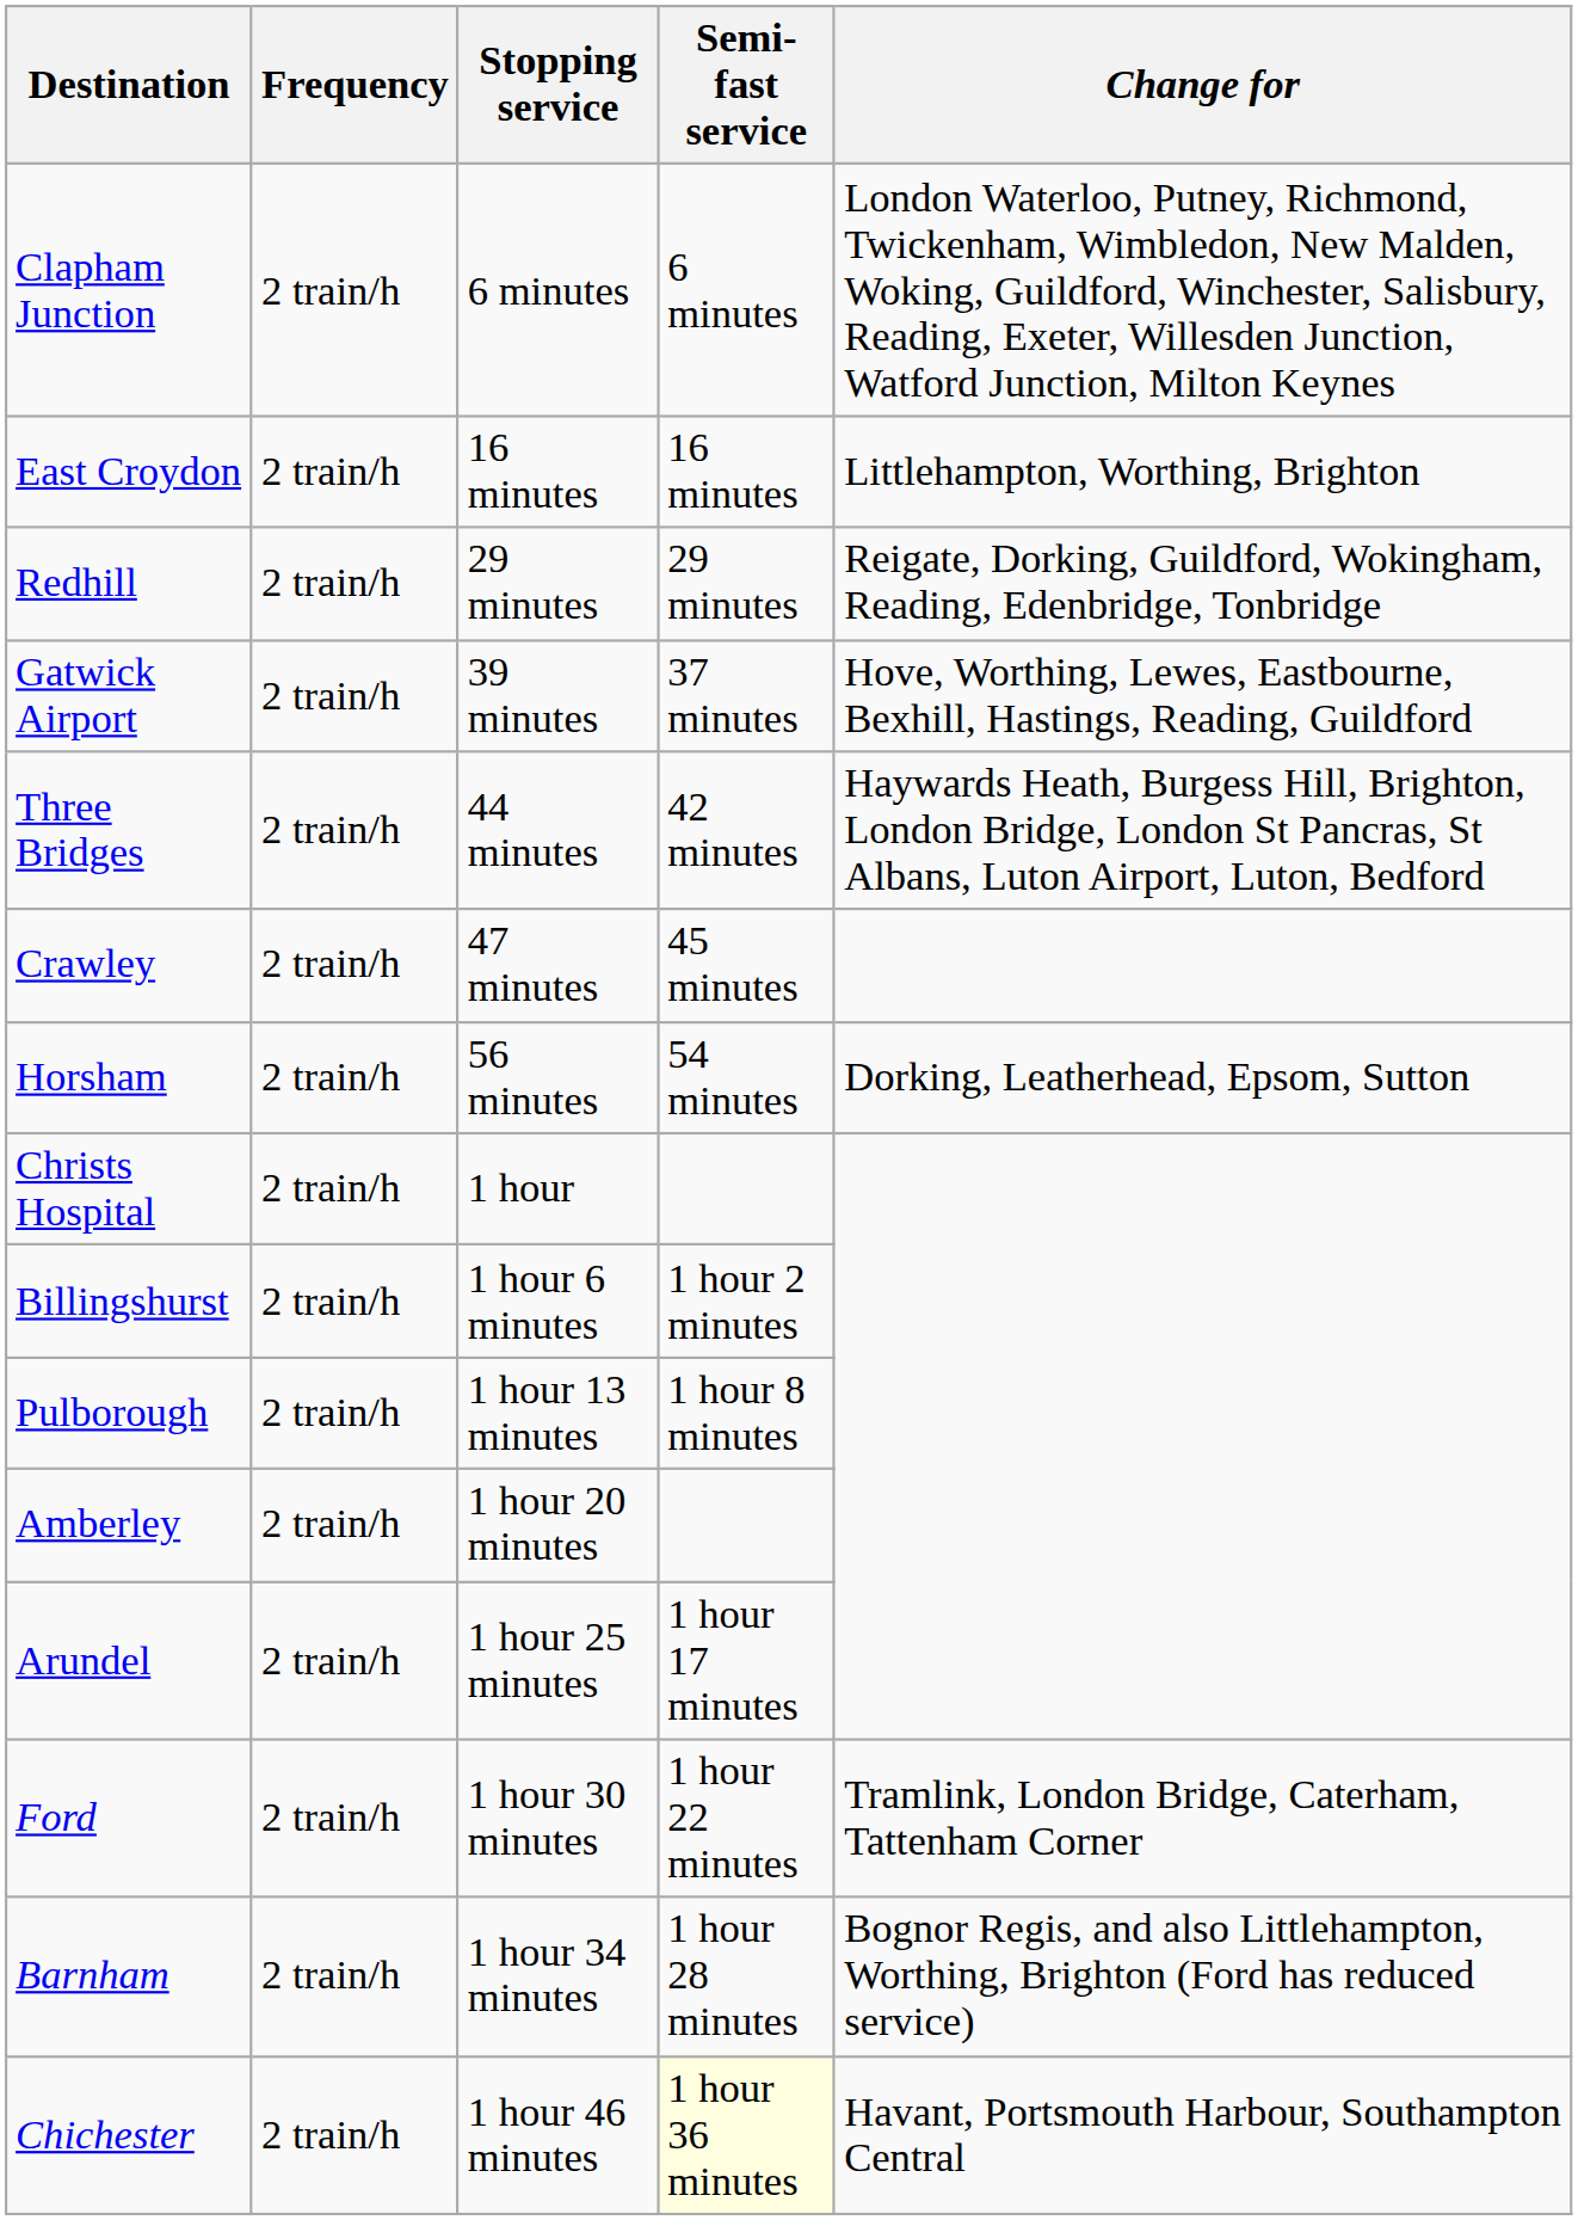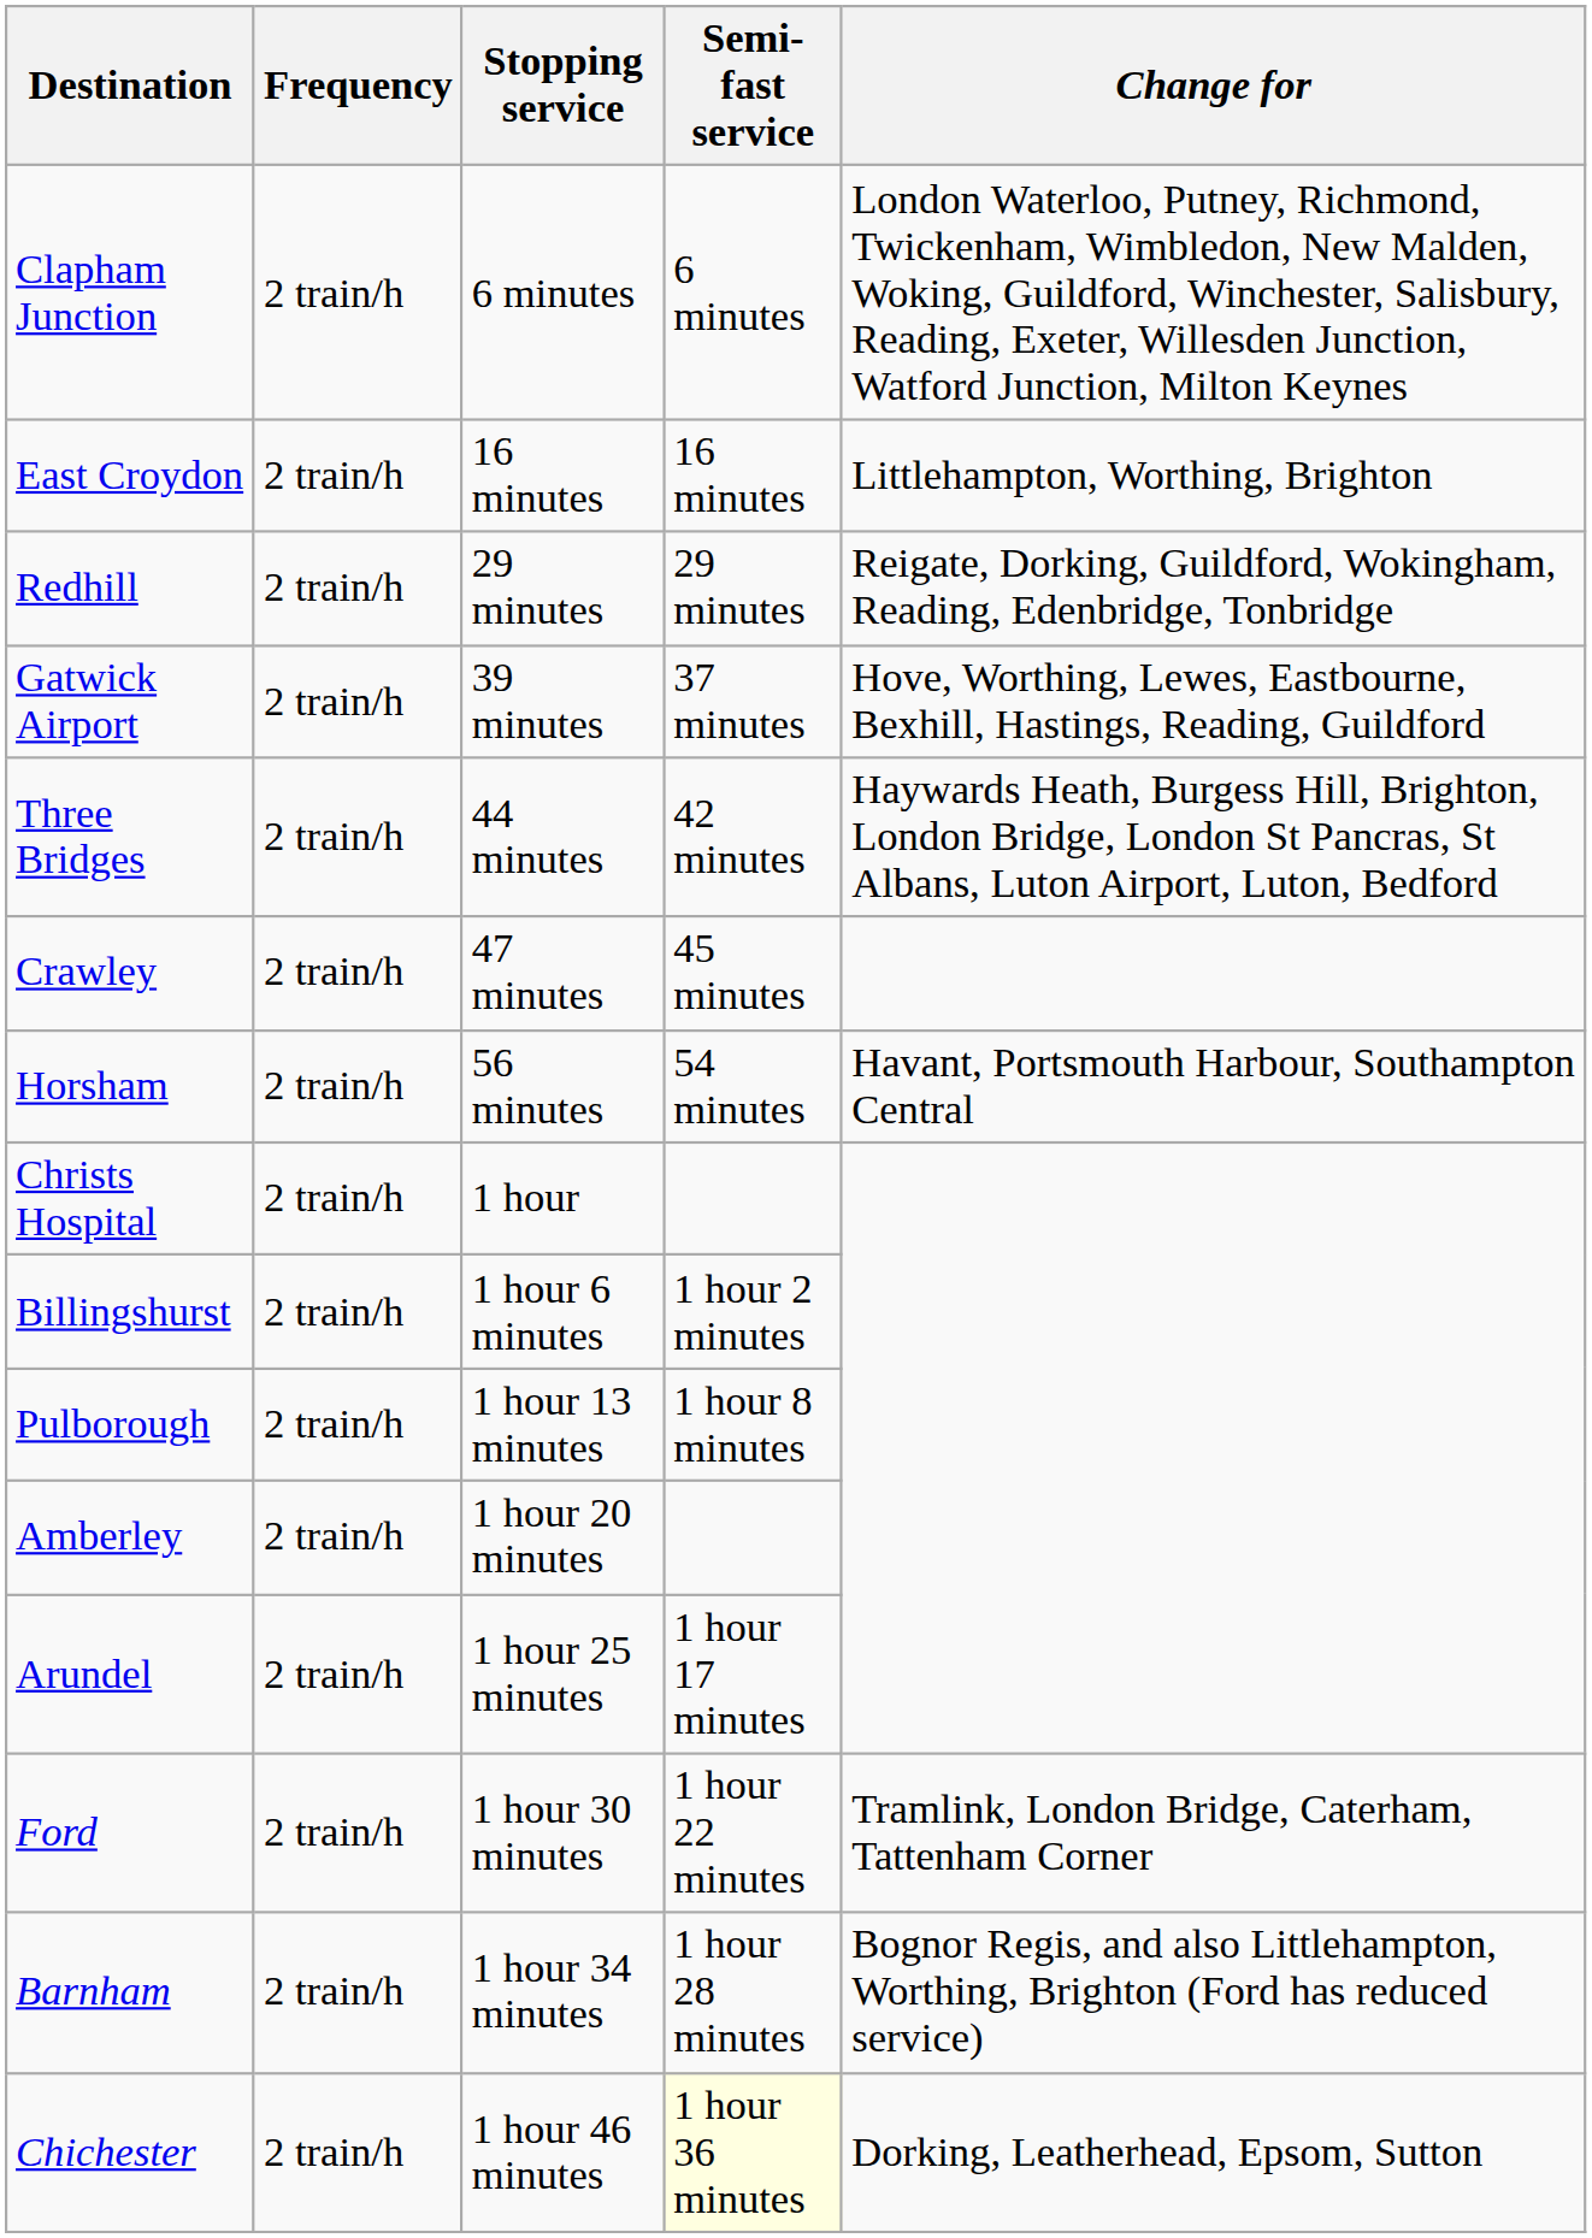 <table class="wikitable">
 <tr>
 <th>Destination</th>
 <th>Frequency</th>
 <th>Stopping service</th>
 <th>Semi-fast service</th>
 <th><em>Change for</em></th>
 </tr>
 <tr>
 <td><a href='#'>Clapham Junction</a></td>
 <td>2 train/h</td>
 <td>6 minutes</td>
 <td>6 minutes</td>
 <td>London Waterloo, Putney, Richmond, Twickenham, Wimbledon, New Malden, Woking, Guildford, Winchester, Salisbury, Reading, Exeter, Willesden Junction, Watford Junction, Milton Keynes</td>
 </tr>
 <tr>
 <td><a href='#'>East Croydon</a></td>
 <td>2 train/h</td>
 <td>16 minutes</td>
 <td>16 minutes</td>
 <td>Littlehampton, Worthing, Brighton</td>
 </tr>
 <tr>
 <td><a href='#'>Redhill</a></td>
 <td>2 train/h</td>
 <td>29 minutes</td>
 <td>29 minutes</td>
 <td>Reigate, Dorking, Guildford, Wokingham, Reading, Edenbridge, Tonbridge</td>
 </tr>
 <tr>
 <td><a href='#'>Gatwick Airport</a></td>
 <td>2 train/h</td>
 <td>39 minutes</td>
 <td>37 minutes</td>
 <td>Hove, Worthing, Lewes, Eastbourne, Bexhill, Hastings, Reading, Guildford</td>
 </tr>
 <tr>
 <td><a href='#'>Three Bridges</a></td>
 <td>2 train/h</td>
 <td>44 minutes</td>
 <td>42 minutes</td>
 <td>Haywards Heath, Burgess Hill, Brighton, London Bridge, London St Pancras, St Albans, Luton Airport, Luton, Bedford</td>
 </tr>
 <tr>
 <td><a href='#'>Crawley</a></td>
 <td>2 train/h</td>
 <td>47 minutes</td>
 <td>45 minutes</td>
 </tr>
 <tr>
 <td><a href='#'>Horsham</a></td>
 <td>2 train/h</td>
 <td>56 minutes</td>
 <td>54 minutes</td>
-<td>Dorking, Leatherhead, Epsom, Sutton</td>
+<td>Havant, Portsmouth Harbour, Southampton Central</td>
 </tr>
 <tr>
 <td><a href='#'>Christs Hospital</a></td>
 <td>2 train/h</td>
 <td>1 hour</td>
 <td></td>
 </tr>
 <tr>
 <td><a href='#'>Billingshurst</a></td>
 <td>2 train/h</td>
 <td>1 hour 6 minutes</td>
 <td>1 hour 2 minutes</td>
 </tr>
 <tr>
 <td><a href='#'>Pulborough</a></td>
 <td>2 train/h</td>
 <td>1 hour 13 minutes</td>
 <td>1 hour 8 minutes</td>
 </tr>
 <tr>
 <td><a href='#'>Amberley</a></td>
 <td>2 train/h</td>
 <td>1 hour 20 minutes</td>
 <td></td>
 </tr>
 <tr>
 <td><a href='#'>Arundel</a></td>
 <td>2 train/h</td>
 <td>1 hour 25 minutes</td>
 <td>1 hour 17 minutes</td>
 </tr>
 <tr>
 <td><a href='#'><em>Ford</em></a></td>
 <td>2 train/h</td>
 <td>1 hour 30 minutes</td>
 <td>1 hour 22 minutes</td>
 <td>Tramlink, London Bridge, Caterham, Tattenham Corner</td>
 </tr>
 <tr>
 <td><a href='#'><em>Barnham</em></a></td>
 <td>2 train/h</td>
 <td>1 hour 34 minutes</td>
 <td>1 hour 28 minutes</td>
 <td>Bognor Regis, and also Littlehampton, Worthing, Brighton (Ford has reduced service)</td>
 </tr>
 <tr>
 <td><a href='#'><em>Chichester</em></a></td>
 <td>2 train/h</td>
 <td>1 hour 46 minutes</td>
 <td style="background: lightyellow;">1 hour 36 minutes</td>
-<td>Havant, Portsmouth Harbour, Southampton Central</td>
+<td>Dorking, Leatherhead, Epsom, Sutton</td>
 </tr>
 <tr>
 </tr>
 </table>
